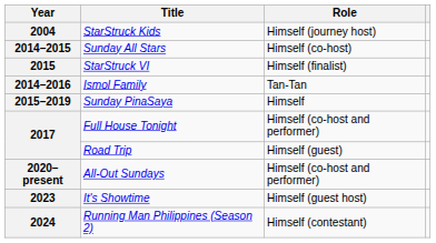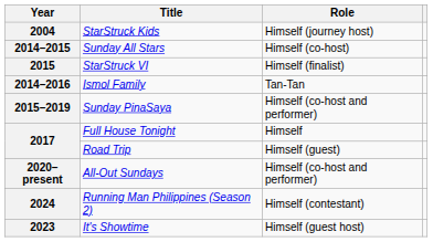 <table class="wikitable sortable plainrowheaders">
 <tr>
 <th scope="col">Year</th>
 <th scope="col">Title</th>
 <th scope="col">Role</th>
 <th scope="col"></th>
 </tr>
 <tr>
 <th scope="row">2004</th>
 <td><em><a href='#'>StarStruck Kids</a></em></td>
 <td>Himself (journey host)</td>
 <td></td>
 </tr>
 <tr>
 <th scope="row">2014–2015</th>
 <td><em><a href='#'>Sunday All Stars</a></em></td>
 <td>Himself (co-host)</td>
 <td></td>
 </tr>
 <tr>
 <th scope="row">2015</th>
 <td><em><a href='#'>StarStruck VI</a></em></td>
 <td>Himself (finalist)</td>
 <td></td>
 </tr>
 <tr>
 <th scope="row">2014–2016</th>
 <td><em><a href='#'>Ismol Family</a></em></td>
 <td>Tan-Tan</td>
 <td></td>
 </tr>
 <tr>
 <th scope="row">2015–2019</th>
 <td><em><a href='#'>Sunday PinaSaya</a></em></td>
-<td>Himself</td>
+<td>Himself (co-host and performer)</td>
 <td></td>
 </tr>
 <tr>
 <th scope="row" rowspan="2">2017</th>
 <td><em><a href='#'>Full House Tonight</a></em></td>
-<td>Himself (co-host and performer)</td>
+<td>Himself</td>
 <td></td>
 </tr>
 <tr>
 <td><a href='#'><em>Road Trip</em></a></td>
 <td>Himself (guest)</td>
 <td></td>
 </tr>
 <tr>
 <th scope="row">2020–present</th>
 <td><em><a href='#'>All-Out Sundays</a></em></td>
 <td>Himself (co-host and performer)</td>
 <td></td>
 </tr>
 <tr>
+<th scope="row">2024</th>
+<td><a href='#'><em>Running Man Philippines (Season 2)</em></a></td>
+<td>Himself (contestant)</td>
+<td></td>
+</tr>
+<tr>
 <th scope="row">2023</th>
 <td><em><a href='#'>It's Showtime</a></em></td>
 <td>Himself (guest host)</td>
 <td></td>
 </tr>
-<tr>
-<th scope="row">2024</th>
-<td><a href='#'><em>Running Man Philippines (Season 2)</em></a></td>
-<td>Himself (contestant)</td>
-<td></td>
-</tr>
 </table>
